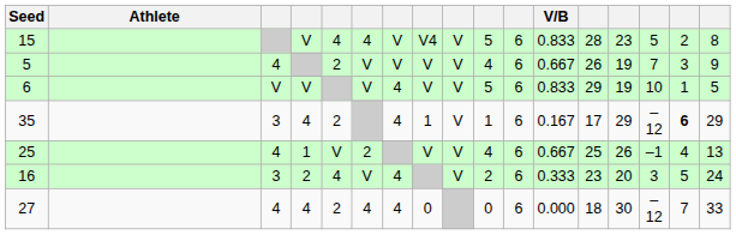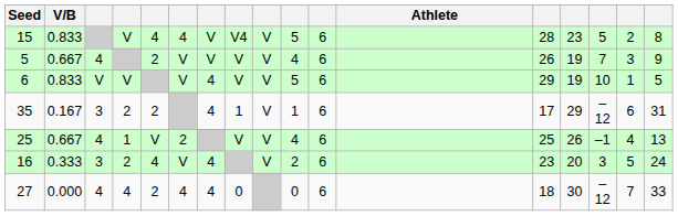 <table class="wikitable" style="text-align:center">
 <tr>
 <th width="25">Seed</th>
-<th width="220">Athlete</th>
+<th width="40">V/B</th>
 <th width="25"></th>
 <th width="25"></th>
 <th width="25"></th>
 <th width="25"></th>
 <th width="25"></th>
 <th width="25"></th>
 <th width="25"></th>
 <th width="25"></th>
 <th width="25"></th>
-<th width="40">V/B</th>
+<th width="220">Athlete</th>
 <th width="25"></th>
 <th width="25"></th>
 <th width="25"></th>
 <th width="25"></th>
 <th width="25"></th>
 </tr>
 <tr bgcolor=ccffcc>
 <td>15</td>
-<td align=left></td>
+<td>0.833</td>
 <td bgcolor="#cccccc"></td>
 <td>V</td>
 <td>4</td>
 <td>4</td>
 <td>V</td>
 <td>V4</td>
 <td>V</td>
 <td>5</td>
 <td>6</td>
-<td>0.833</td>
+<td align=left></td>
 <td>28</td>
 <td>23</td>
 <td>5</td>
 <td>2</td>
 <td>8</td>
 </tr>
 <tr bgcolor=ccffcc>
 <td>5</td>
-<td align=left></td>
+<td>0.667</td>
 <td>4</td>
 <td bgcolor="#cccccc"></td>
 <td>2</td>
 <td>V</td>
 <td>V</td>
 <td>V</td>
 <td>V</td>
 <td>4</td>
 <td>6</td>
-<td>0.667</td>
+<td align=left></td>
 <td>26</td>
 <td>19</td>
 <td>7</td>
 <td>3</td>
 <td>9</td>
 </tr>
 <tr bgcolor=ccffcc>
 <td>6</td>
-<td align=left></td>
+<td>0.833</td>
 <td>V</td>
 <td>V</td>
 <td bgcolor="#cccccc"></td>
 <td>V</td>
 <td>4</td>
 <td>V</td>
 <td>V</td>
 <td>5</td>
 <td>6</td>
-<td>0.833</td>
+<td align=left></td>
 <td>29</td>
 <td>19</td>
 <td>10</td>
 <td>1</td>
 <td>5</td>
 </tr>
 <tr>
 <td>35</td>
-<td align=left></td>
+<td>0.167</td>
 <td>3</td>
-<td>4</td>
+<td>2</td>
 <td>2</td>
 <td bgcolor="#cccccc"></td>
 <td>4</td>
 <td>1</td>
 <td>V</td>
 <td>1</td>
 <td>6</td>
-<td>0.167</td>
+<td align=left></td>
 <td>17</td>
 <td>29</td>
 <td>–12</td>
-<td><strong>6</strong></td>
-<td>29</td>
+<td>6</td>
+<td>31</td>
 </tr>
 <tr bgcolor=ccffcc>
 <td>25</td>
-<td align=left></td>
+<td>0.667</td>
 <td>4</td>
 <td>1</td>
 <td>V</td>
 <td>2</td>
 <td bgcolor="#cccccc"></td>
 <td>V</td>
 <td>V</td>
 <td>4</td>
 <td>6</td>
-<td>0.667</td>
+<td align=left></td>
 <td>25</td>
 <td>26</td>
 <td>–1</td>
 <td>4</td>
 <td>13</td>
 </tr>
 <tr bgcolor=ccffcc>
 <td>16</td>
-<td align=left></td>
+<td>0.333</td>
 <td>3</td>
 <td>2</td>
 <td>4</td>
 <td>V</td>
 <td>4</td>
 <td bgcolor="#cccccc"></td>
 <td>V</td>
 <td>2</td>
 <td>6</td>
-<td>0.333</td>
+<td align=left></td>
 <td>23</td>
 <td>20</td>
 <td>3</td>
 <td>5</td>
 <td>24</td>
 </tr>
 <tr>
 <td>27</td>
-<td align=left></td>
+<td>0.000</td>
 <td>4</td>
 <td>4</td>
 <td>2</td>
 <td>4</td>
 <td>4</td>
 <td>0</td>
 <td bgcolor="#cccccc"></td>
 <td>0</td>
 <td>6</td>
-<td>0.000</td>
+<td align=left></td>
 <td>18</td>
 <td>30</td>
 <td>–12</td>
 <td>7</td>
 <td>33</td>
 </tr>
 </table>
